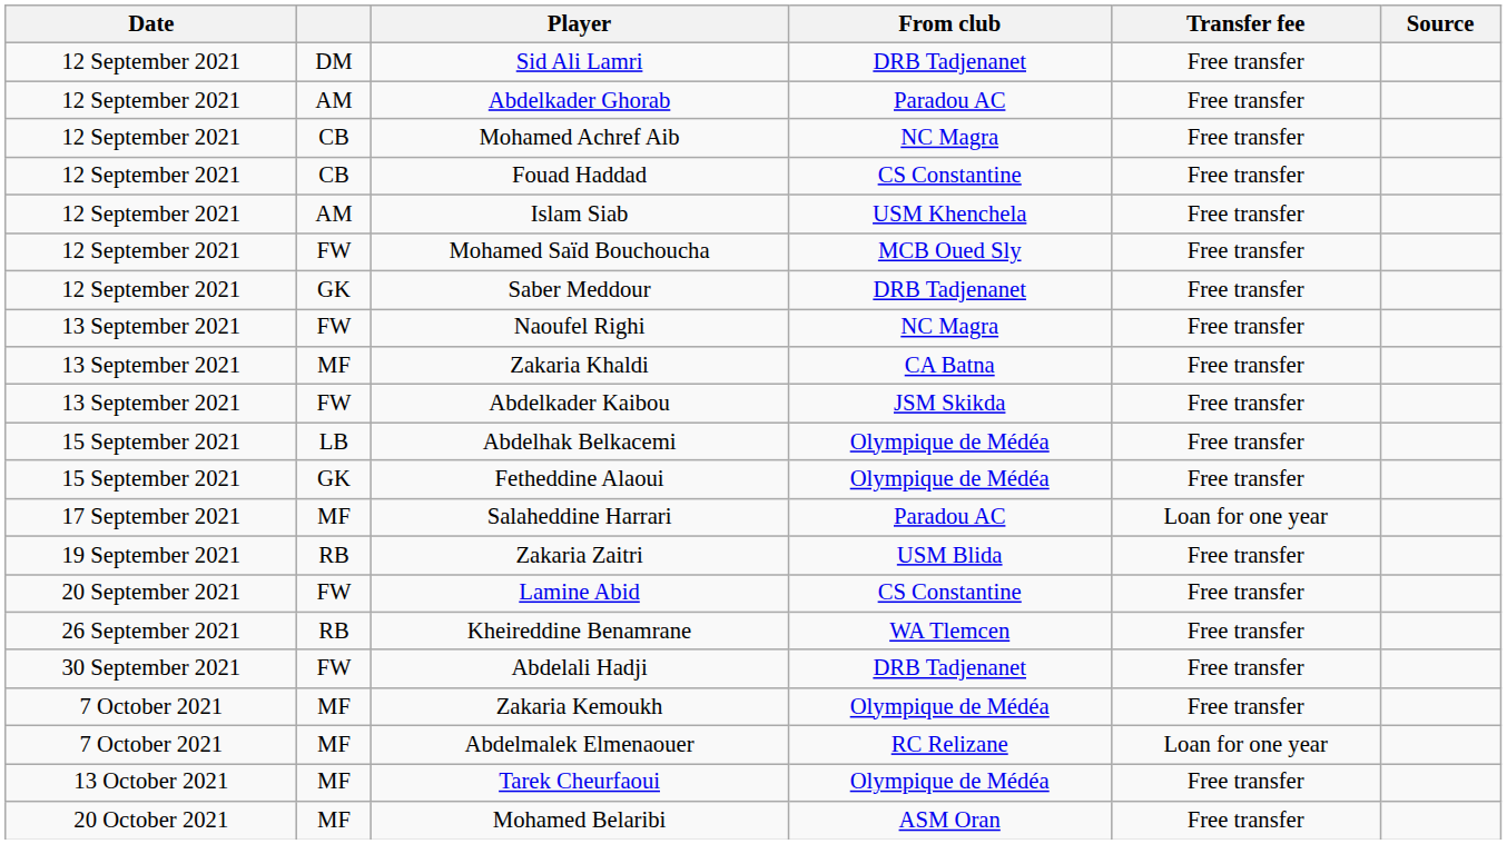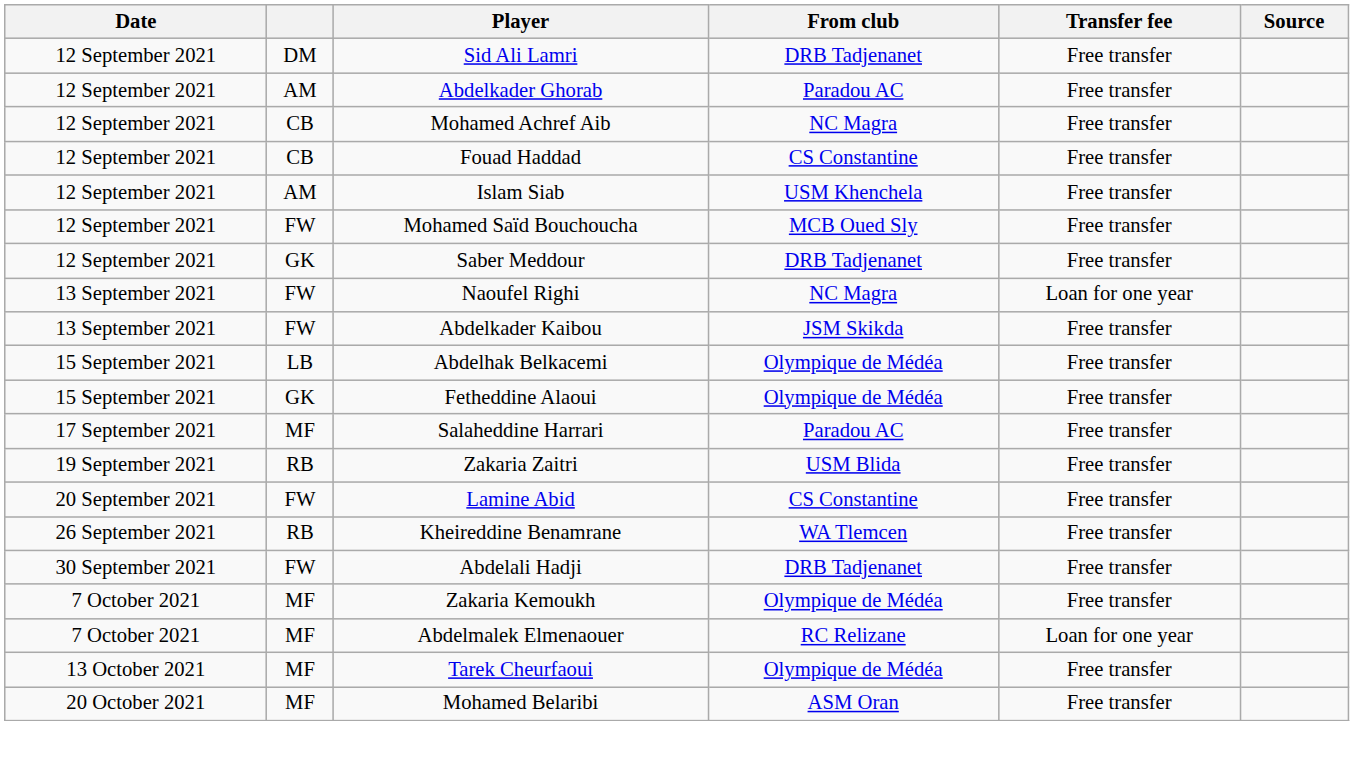 <table class="wikitable sortable" style="width:70%; text-align:center; font-size:85%; text-align:centre;">
 <tr>
 <th>Date</th>
 <th></th>
 <th>Player</th>
 <th>From club</th>
 <th>Transfer fee</th>
 <th>Source</th>
 </tr>
 <tr>
 <td>12 September 2021</td>
 <td>DM</td>
 <td> <a href='#'>Sid Ali Lamri</a></td>
 <td><a href='#'>DRB Tadjenanet</a></td>
 <td>Free transfer</td>
 <td></td>
 </tr>
 <tr>
 <td>12 September 2021</td>
 <td>AM</td>
 <td> <a href='#'>Abdelkader Ghorab</a></td>
 <td><a href='#'>Paradou AC</a></td>
 <td>Free transfer</td>
 <td></td>
 </tr>
 <tr>
 <td>12 September 2021</td>
 <td>CB</td>
 <td> Mohamed Achref Aib</td>
 <td><a href='#'>NC Magra</a></td>
 <td>Free transfer</td>
 <td></td>
 </tr>
 <tr>
 <td>12 September 2021</td>
 <td>CB</td>
 <td> Fouad Haddad</td>
 <td><a href='#'>CS Constantine</a></td>
 <td>Free transfer</td>
 <td></td>
 </tr>
 <tr>
 <td>12 September 2021</td>
 <td>AM</td>
 <td> Islam Siab</td>
 <td><a href='#'>USM Khenchela</a></td>
 <td>Free transfer</td>
 <td></td>
 </tr>
 <tr>
 <td>12 September 2021</td>
 <td>FW</td>
 <td> Mohamed Saïd Bouchoucha</td>
 <td><a href='#'>MCB Oued Sly</a></td>
 <td>Free transfer</td>
 <td></td>
 </tr>
 <tr>
 <td>12 September 2021</td>
 <td>GK</td>
 <td> Saber Meddour</td>
 <td><a href='#'>DRB Tadjenanet</a></td>
 <td>Free transfer</td>
 <td></td>
 </tr>
 <tr>
 <td>13 September 2021</td>
 <td>FW</td>
 <td> Naoufel Righi</td>
 <td><a href='#'>NC Magra</a></td>
-<td>Free transfer</td>
-<td></td>
-</tr>
-<tr>
-<td>13 September 2021</td>
-<td>MF</td>
-<td> Zakaria Khaldi</td>
-<td><a href='#'>CA Batna</a></td>
-<td>Free transfer</td>
+<td>Loan for one year</td>
 <td></td>
 </tr>
 <tr>
 <td>13 September 2021</td>
 <td>FW</td>
 <td> Abdelkader Kaibou</td>
 <td><a href='#'>JSM Skikda</a></td>
 <td>Free transfer</td>
 <td></td>
 </tr>
 <tr>
 <td>15 September 2021</td>
 <td>LB</td>
 <td> Abdelhak Belkacemi</td>
 <td><a href='#'>Olympique de Médéa</a></td>
 <td>Free transfer</td>
 <td></td>
 </tr>
 <tr>
 <td>15 September 2021</td>
 <td>GK</td>
 <td> Fetheddine Alaoui</td>
 <td><a href='#'>Olympique de Médéa</a></td>
 <td>Free transfer</td>
 <td></td>
 </tr>
 <tr>
 <td>17 September 2021</td>
 <td>MF</td>
 <td> Salaheddine Harrari</td>
 <td><a href='#'>Paradou AC</a></td>
-<td>Loan for one year</td>
+<td>Free transfer</td>
 <td></td>
 </tr>
 <tr>
 <td>19 September 2021</td>
 <td>RB</td>
 <td> 	Zakaria Zaitri</td>
 <td><a href='#'>USM Blida</a></td>
 <td>Free transfer</td>
 <td></td>
 </tr>
 <tr>
 <td>20 September 2021</td>
 <td>FW</td>
 <td> <a href='#'>Lamine Abid</a></td>
 <td><a href='#'>CS Constantine</a></td>
 <td>Free transfer</td>
 <td></td>
 </tr>
 <tr>
 <td>26 September 2021</td>
 <td>RB</td>
 <td> Kheireddine Benamrane</td>
 <td><a href='#'>WA Tlemcen</a></td>
 <td>Free transfer</td>
 <td></td>
 </tr>
 <tr>
 <td>30 September 2021</td>
 <td>FW</td>
 <td> Abdelali Hadji</td>
 <td><a href='#'>DRB Tadjenanet</a></td>
 <td>Free transfer</td>
 <td></td>
 </tr>
 <tr>
 <td>7 October 2021</td>
 <td>MF</td>
 <td> Zakaria Kemoukh</td>
 <td><a href='#'>Olympique de Médéa</a></td>
 <td>Free transfer</td>
 <td></td>
 </tr>
 <tr>
 <td>7 October 2021</td>
 <td>MF</td>
 <td> Abdelmalek Elmenaouer</td>
 <td><a href='#'>RC Relizane</a></td>
 <td>Loan for one year</td>
 <td></td>
 </tr>
 <tr>
 <td>13 October 2021</td>
 <td>MF</td>
 <td> <a href='#'>Tarek Cheurfaoui</a></td>
 <td><a href='#'>Olympique de Médéa</a></td>
 <td>Free transfer</td>
 <td></td>
 </tr>
 <tr>
 <td>20 October 2021</td>
 <td>MF</td>
 <td> Mohamed Belaribi</td>
 <td><a href='#'>ASM Oran</a></td>
 <td>Free transfer</td>
 <td></td>
 </tr>
 <tr>
 </tr>
 </table>
